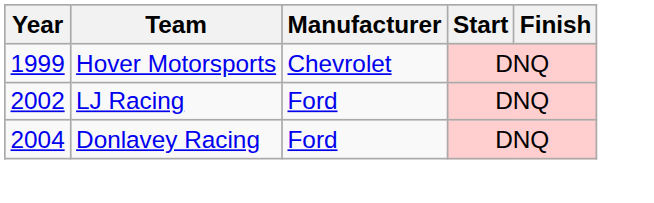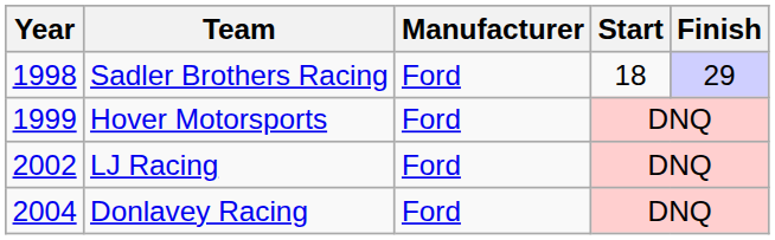 <table class="wikitable" style="font-size: 90%;">
 <tr>
 <th>Year</th>
 <th>Team</th>
 <th>Manufacturer</th>
 <th>Start</th>
 <th>Finish</th>
 </tr>
 <tr>
+<td><a href='#'>1998</a></td>
+<td><a href='#'>Sadler Brothers Racing</a></td>
+<td><a href='#'>Ford</a></td>
+<td align=center>18</td>
+<td align=center style="background:#CFCFFF;">29</td>
+</tr>
+<tr>
 <td><a href='#'>1999</a></td>
 <td><a href='#'>Hover Motorsports</a></td>
-<td><a href='#'>Chevrolet</a></td>
+<td><a href='#'>Ford</a></td>
 <td align=center colspan=2 style="background:#FFCFCF;">DNQ</td>
 </tr>
 <tr>
 <td><a href='#'>2002</a></td>
 <td><a href='#'>LJ Racing</a></td>
 <td><a href='#'>Ford</a></td>
 <td align=center colspan=2 style="background:#FFCFCF;">DNQ</td>
 </tr>
 <tr>
 <td><a href='#'>2004</a></td>
 <td><a href='#'>Donlavey Racing</a></td>
 <td><a href='#'>Ford</a></td>
 <td align=center colspan=2 style="background:#FFCFCF;">DNQ</td>
 </tr>
 </table>
